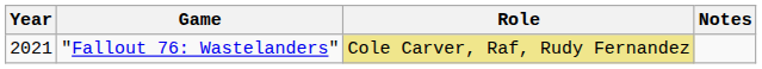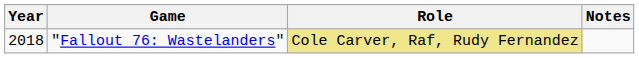 <table class="wikitable sortable">
 <tr>
 <th>Year</th>
 <th>Game</th>
 <th>Role</th>
 <th class="unsortable">Notes</th>
 </tr>
 <tr>
-<td>2021</td>
+<td>2018</td>
 <td>"<a href='#'>Fallout 76: Wastelanders</a>"</td>
 <td style="background: khaki;">Cole Carver, Raf, Rudy Fernandez</td>
 <td></td>
 </tr>
 </table>
